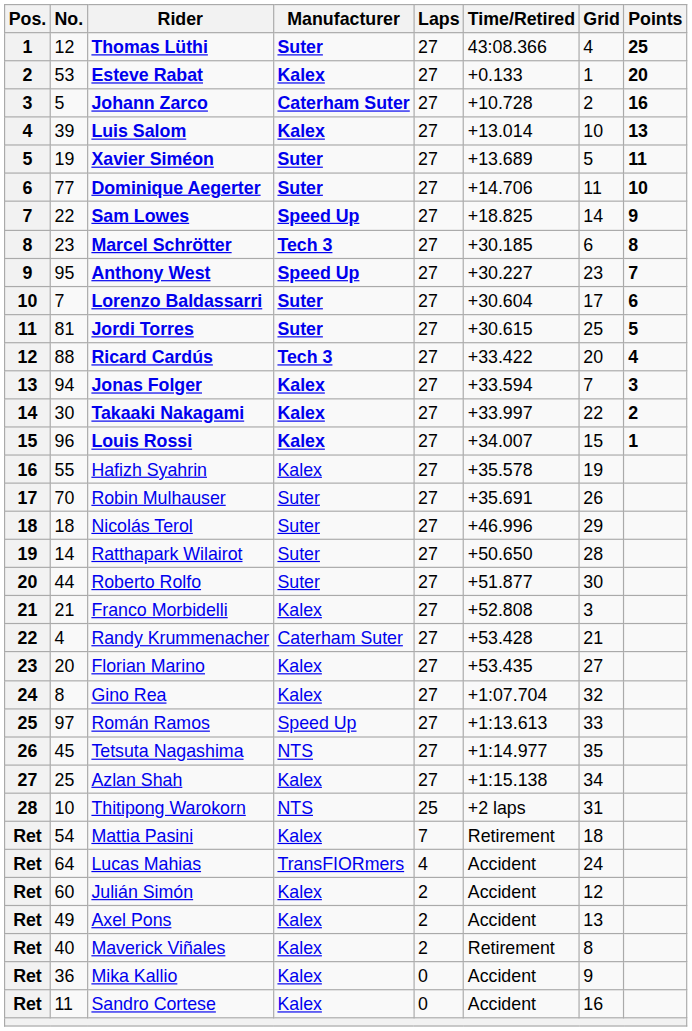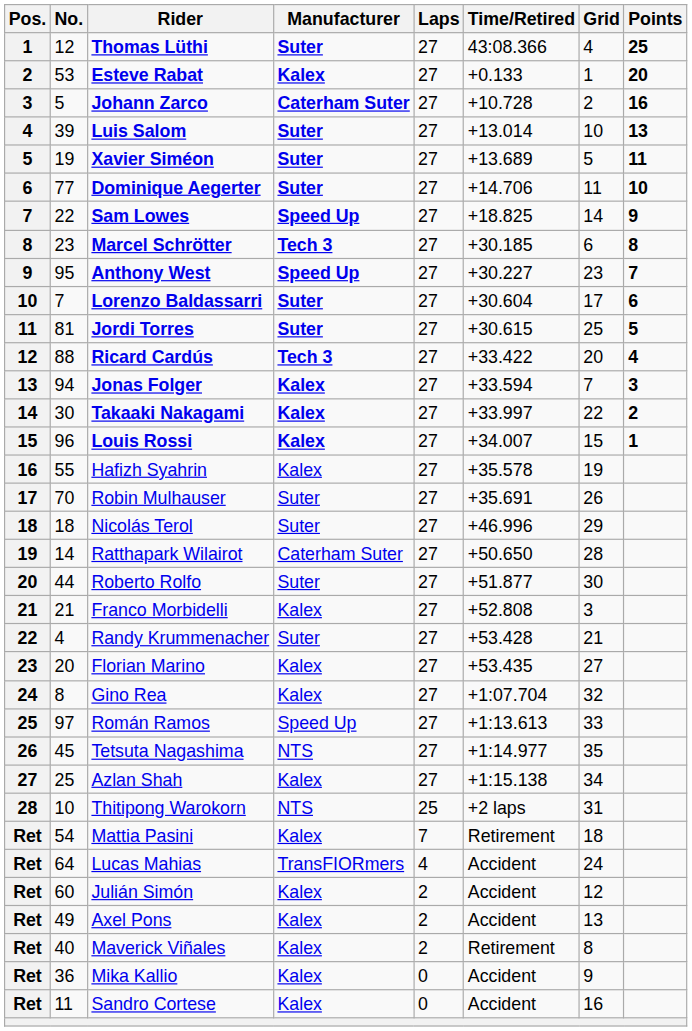 <table class="wikitable" style="font-size: 95%;">
 <tr>
 <th>Pos.</th>
 <th>No.</th>
 <th>Rider</th>
 <th>Manufacturer</th>
 <th>Laps</th>
 <th>Time/Retired</th>
 <th>Grid</th>
 <th>Points</th>
 </tr>
 <tr>
 <th>1</th>
 <td>12</td>
 <td> <strong><a href='#'>Thomas Lüthi</a></strong></td>
 <td><strong><a href='#'>Suter</a></strong></td>
 <td>27</td>
 <td>43:08.366</td>
 <td>4</td>
 <td><strong>25</strong></td>
 </tr>
 <tr>
 <th>2</th>
 <td>53</td>
 <td> <strong><a href='#'>Esteve Rabat</a></strong></td>
 <td><strong><a href='#'>Kalex</a></strong></td>
 <td>27</td>
 <td>+0.133</td>
 <td>1</td>
 <td><strong>20</strong></td>
 </tr>
 <tr>
 <th>3</th>
 <td>5</td>
 <td> <strong><a href='#'>Johann Zarco</a></strong></td>
 <td><strong><a href='#'>Caterham Suter</a></strong></td>
 <td>27</td>
 <td>+10.728</td>
 <td>2</td>
 <td><strong>16</strong></td>
 </tr>
 <tr>
 <th>4</th>
 <td>39</td>
 <td> <strong><a href='#'>Luis Salom</a></strong></td>
-<td><strong><a href='#'>Kalex</a></strong></td>
+<td><strong><a href='#'>Suter</a></strong></td>
 <td>27</td>
 <td>+13.014</td>
 <td>10</td>
 <td><strong>13</strong></td>
 </tr>
 <tr>
 <th>5</th>
 <td>19</td>
 <td> <strong><a href='#'>Xavier Siméon</a></strong></td>
 <td><strong><a href='#'>Suter</a></strong></td>
 <td>27</td>
 <td>+13.689</td>
 <td>5</td>
 <td><strong>11</strong></td>
 </tr>
 <tr>
 <th>6</th>
 <td>77</td>
 <td> <strong><a href='#'>Dominique Aegerter</a></strong></td>
 <td><strong><a href='#'>Suter</a></strong></td>
 <td>27</td>
 <td>+14.706</td>
 <td>11</td>
 <td><strong>10</strong></td>
 </tr>
 <tr>
 <th>7</th>
 <td>22</td>
 <td> <strong><a href='#'>Sam Lowes</a></strong></td>
 <td><strong><a href='#'>Speed Up</a></strong></td>
 <td>27</td>
 <td>+18.825</td>
 <td>14</td>
 <td><strong>9</strong></td>
 </tr>
 <tr>
 <th>8</th>
 <td>23</td>
 <td> <strong><a href='#'>Marcel Schrötter</a></strong></td>
 <td><strong><a href='#'>Tech 3</a></strong></td>
 <td>27</td>
 <td>+30.185</td>
 <td>6</td>
 <td><strong>8</strong></td>
 </tr>
 <tr>
 <th>9</th>
 <td>95</td>
 <td> <strong><a href='#'>Anthony West</a></strong></td>
 <td><strong><a href='#'>Speed Up</a></strong></td>
 <td>27</td>
 <td>+30.227</td>
 <td>23</td>
 <td><strong>7</strong></td>
 </tr>
 <tr>
 <th>10</th>
 <td>7</td>
 <td> <strong><a href='#'>Lorenzo Baldassarri</a></strong></td>
 <td><strong><a href='#'>Suter</a></strong></td>
 <td>27</td>
 <td>+30.604</td>
 <td>17</td>
 <td><strong>6</strong></td>
 </tr>
 <tr>
 <th>11</th>
 <td>81</td>
 <td> <strong><a href='#'>Jordi Torres</a></strong></td>
 <td><strong><a href='#'>Suter</a></strong></td>
 <td>27</td>
 <td>+30.615</td>
 <td>25</td>
 <td><strong>5</strong></td>
 </tr>
 <tr>
 <th>12</th>
 <td>88</td>
 <td> <strong><a href='#'>Ricard Cardús</a></strong></td>
 <td><strong><a href='#'>Tech 3</a></strong></td>
 <td>27</td>
 <td>+33.422</td>
 <td>20</td>
 <td><strong>4</strong></td>
 </tr>
 <tr>
 <th>13</th>
 <td>94</td>
 <td> <strong><a href='#'>Jonas Folger</a></strong></td>
 <td><strong><a href='#'>Kalex</a></strong></td>
 <td>27</td>
 <td>+33.594</td>
 <td>7</td>
 <td><strong>3</strong></td>
 </tr>
 <tr>
 <th>14</th>
 <td>30</td>
 <td> <strong><a href='#'>Takaaki Nakagami</a></strong></td>
 <td><strong><a href='#'>Kalex</a></strong></td>
 <td>27</td>
 <td>+33.997</td>
 <td>22</td>
 <td><strong>2</strong></td>
 </tr>
 <tr>
 <th>15</th>
 <td>96</td>
 <td> <strong><a href='#'>Louis Rossi</a></strong></td>
 <td><strong><a href='#'>Kalex</a></strong></td>
 <td>27</td>
 <td>+34.007</td>
 <td>15</td>
 <td><strong>1</strong></td>
 </tr>
 <tr>
 <th>16</th>
 <td>55</td>
 <td> <a href='#'>Hafizh Syahrin</a></td>
 <td><a href='#'>Kalex</a></td>
 <td>27</td>
 <td>+35.578</td>
 <td>19</td>
 <td></td>
 </tr>
 <tr>
 <th>17</th>
 <td>70</td>
 <td> <a href='#'>Robin Mulhauser</a></td>
 <td><a href='#'>Suter</a></td>
 <td>27</td>
 <td>+35.691</td>
 <td>26</td>
 <td></td>
 </tr>
 <tr>
 <th>18</th>
 <td>18</td>
 <td> <a href='#'>Nicolás Terol</a></td>
 <td><a href='#'>Suter</a></td>
 <td>27</td>
 <td>+46.996</td>
 <td>29</td>
 <td></td>
 </tr>
 <tr>
 <th>19</th>
 <td>14</td>
 <td> <a href='#'>Ratthapark Wilairot</a></td>
-<td><a href='#'>Suter</a></td>
+<td><a href='#'>Caterham Suter</a></td>
 <td>27</td>
 <td>+50.650</td>
 <td>28</td>
 <td></td>
 </tr>
 <tr>
 <th>20</th>
 <td>44</td>
 <td> <a href='#'>Roberto Rolfo</a></td>
 <td><a href='#'>Suter</a></td>
 <td>27</td>
 <td>+51.877</td>
 <td>30</td>
 <td></td>
 </tr>
 <tr>
 <th>21</th>
 <td>21</td>
 <td> <a href='#'>Franco Morbidelli</a></td>
 <td><a href='#'>Kalex</a></td>
 <td>27</td>
 <td>+52.808</td>
 <td>3</td>
 <td></td>
 </tr>
 <tr>
 <th>22</th>
 <td>4</td>
 <td> <a href='#'>Randy Krummenacher</a></td>
-<td><a href='#'>Caterham Suter</a></td>
+<td><a href='#'>Suter</a></td>
 <td>27</td>
 <td>+53.428</td>
 <td>21</td>
 <td></td>
 </tr>
 <tr>
 <th>23</th>
 <td>20</td>
 <td> <a href='#'>Florian Marino</a></td>
 <td><a href='#'>Kalex</a></td>
 <td>27</td>
 <td>+53.435</td>
 <td>27</td>
 <td></td>
 </tr>
 <tr>
 <th>24</th>
 <td>8</td>
 <td> <a href='#'>Gino Rea</a></td>
 <td><a href='#'>Kalex</a></td>
 <td>27</td>
 <td>+1:07.704</td>
 <td>32</td>
 <td></td>
 </tr>
 <tr>
 <th>25</th>
 <td>97</td>
 <td> <a href='#'>Román Ramos</a></td>
 <td><a href='#'>Speed Up</a></td>
 <td>27</td>
 <td>+1:13.613</td>
 <td>33</td>
 <td></td>
 </tr>
 <tr>
 <th>26</th>
 <td>45</td>
 <td> <a href='#'>Tetsuta Nagashima</a></td>
 <td><a href='#'>NTS</a></td>
 <td>27</td>
 <td>+1:14.977</td>
 <td>35</td>
 <td></td>
 </tr>
 <tr>
 <th>27</th>
 <td>25</td>
 <td> <a href='#'>Azlan Shah</a></td>
 <td><a href='#'>Kalex</a></td>
 <td>27</td>
 <td>+1:15.138</td>
 <td>34</td>
 <td></td>
 </tr>
 <tr>
 <th>28</th>
 <td>10</td>
 <td> <a href='#'>Thitipong Warokorn</a></td>
 <td><a href='#'>NTS</a></td>
 <td>25</td>
 <td>+2 laps</td>
 <td>31</td>
 <td></td>
 </tr>
 <tr>
 <th>Ret</th>
 <td>54</td>
 <td> <a href='#'>Mattia Pasini</a></td>
 <td><a href='#'>Kalex</a></td>
 <td>7</td>
 <td>Retirement</td>
 <td>18</td>
 <td></td>
 </tr>
 <tr>
 <th>Ret</th>
 <td>64</td>
 <td> <a href='#'>Lucas Mahias</a></td>
 <td><a href='#'>TransFIORmers</a></td>
 <td>4</td>
 <td>Accident</td>
 <td>24</td>
 <td></td>
 </tr>
 <tr>
 <th>Ret</th>
 <td>60</td>
 <td> <a href='#'>Julián Simón</a></td>
 <td><a href='#'>Kalex</a></td>
 <td>2</td>
 <td>Accident</td>
 <td>12</td>
 <td></td>
 </tr>
 <tr>
 <th>Ret</th>
 <td>49</td>
 <td> <a href='#'>Axel Pons</a></td>
 <td><a href='#'>Kalex</a></td>
 <td>2</td>
 <td>Accident</td>
 <td>13</td>
 <td></td>
 </tr>
 <tr>
 <th>Ret</th>
 <td>40</td>
 <td> <a href='#'>Maverick Viñales</a></td>
 <td><a href='#'>Kalex</a></td>
 <td>2</td>
 <td>Retirement</td>
 <td>8</td>
 <td></td>
 </tr>
 <tr>
 <th>Ret</th>
 <td>36</td>
 <td> <a href='#'>Mika Kallio</a></td>
 <td><a href='#'>Kalex</a></td>
 <td>0</td>
 <td>Accident</td>
 <td>9</td>
 <td></td>
 </tr>
 <tr>
 <th>Ret</th>
 <td>11</td>
 <td> <a href='#'>Sandro Cortese</a></td>
 <td><a href='#'>Kalex</a></td>
 <td>0</td>
 <td>Accident</td>
 <td>16</td>
 <td></td>
 </tr>
 <tr>
 <th colspan=8></th>
 </tr>
 </table>
